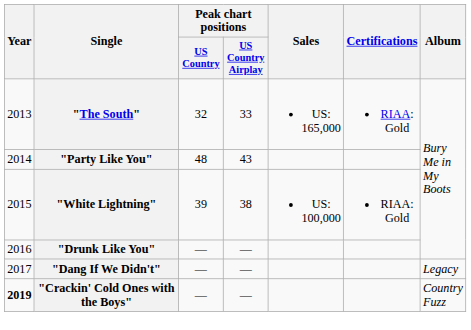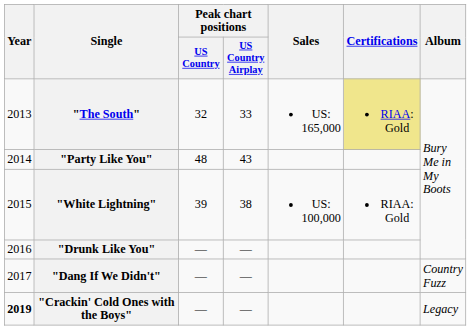 <table class="wikitable plainrowheaders" style="text-align:center;">
 <tr>
 <th rowspan="2">Year</th>
 <th rowspan="2" style="width:28em;">Single</th>
 <th colspan="2">Peak chart<br>positions</th>
 <th rowspan="2">Sales</th>
 <th rowspan="2"><a href='#'>Certifications</a></th>
 <th rowspan="2">Album</th>
 </tr>
 <tr>
 <th style="width:4.5em;font-size:85%"><a href='#'>US Country</a><br></th>
 <th style="width:4.5em;font-size:85%"><a href='#'>US Country Airplay</a><br></th>
 </tr>
 <tr>
 <td>2013</td>
 <th scope="row">"<a href='#'>The South</a>"<br></th>
 <td>32</td>
 <td>33</td>
 <td><br><ul><li>US: 165,000</li></ul></td>
-<td><br><ul><li><a href='#'>RIAA</a>: Gold</li></ul></td>
+<td style="background: khaki;"><br><ul><li><a href='#'>RIAA</a>: Gold</li></ul></td>
 <td rowspan="4" style="text-align:left;"><em>Bury Me in My Boots</em></td>
 </tr>
 <tr>
 <td>2014</td>
 <th scope="row">"Party Like You"</th>
 <td>48</td>
 <td>43</td>
 <td></td>
 <td></td>
 </tr>
 <tr>
 <td>2015</td>
 <th scope="row">"White Lightning"</th>
 <td>39</td>
 <td>38</td>
 <td><br><ul><li>US: 100,000</li></ul></td>
 <td><br><ul><li>RIAA: Gold</li></ul></td>
 </tr>
 <tr>
 <td>2016</td>
 <th scope="row">"Drunk Like You"</th>
 <td>—</td>
 <td>—</td>
 <td></td>
 <td></td>
 </tr>
 <tr>
 <td>2017</td>
 <th scope="row">"Dang If We Didn't"</th>
 <td>—</td>
 <td>—</td>
 <td></td>
 <td></td>
-<td align="left"><em>Legacy</em></td>
+<td align="left"><em>Country Fuzz</em></td>
 </tr>
 <tr>
 <td><strong>2019</strong></td>
 <th scope="row">"Crackin' Cold Ones with the Boys"</th>
 <td>—</td>
 <td>—</td>
 <td></td>
 <td></td>
-<td align="left"><em>Country Fuzz</em></td>
+<td align="left"><em>Legacy</em></td>
 </tr>
 </table>
